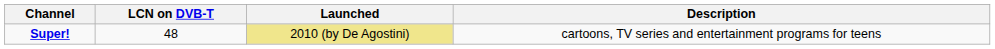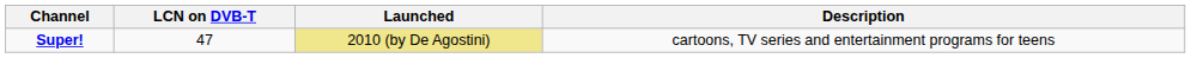 <table class="wikitable" style="width:100%; margin-left:0.5em; margin-bottom:0.5em; text-align:center">
 <tr>
 <th>Channel</th>
 <th>LCN on <a href='#'>DVB-T</a></th>
 <th>Launched</th>
 <th>Description</th>
 </tr>
 <tr>
 <td><strong><a href='#'>Super!</a></strong></td>
-<td>48</td>
+<td>47</td>
 <td style="background: khaki;">2010 (by De Agostini)</td>
 <td>cartoons, TV series and entertainment programs for teens</td>
 </tr>
 </table>
